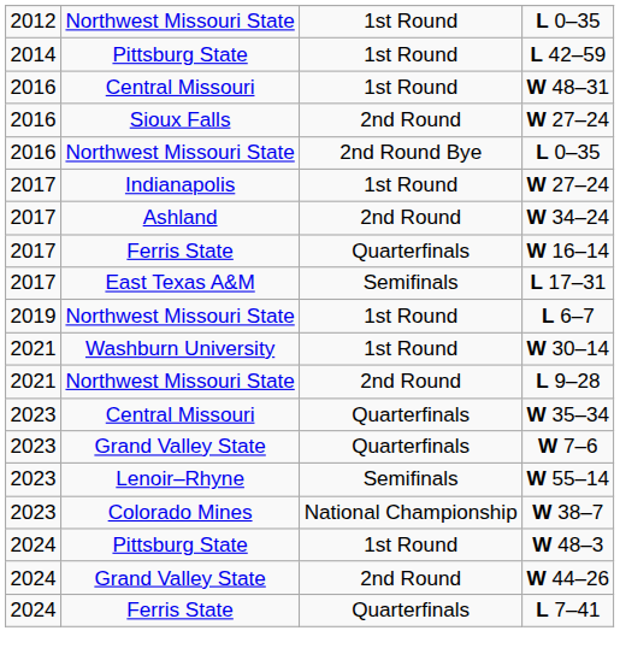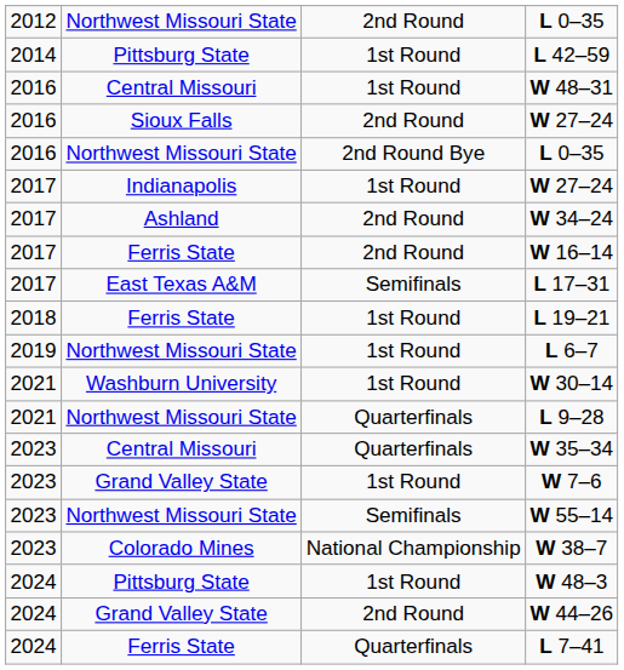 <table class="wikitable">
 <tr>
 </tr>
 <tr style="text-align:center;">
 <td>2012</td>
 <td><a href='#'>Northwest Missouri State</a></td>
-<td>1st Round</td>
+<td>2nd Round</td>
 <td><strong>L</strong> 0–35</td>
 </tr>
 <tr style="text-align:center;">
 <td>2014</td>
 <td><a href='#'>Pittsburg State</a></td>
 <td>1st Round</td>
 <td><strong>L</strong> 42–59</td>
 </tr>
 <tr style="text-align:center;">
 <td>2016</td>
 <td><a href='#'>Central Missouri</a></td>
 <td>1st Round</td>
 <td><strong>W</strong> 48–31</td>
 </tr>
 <tr style="text-align:center;">
 <td>2016</td>
 <td><a href='#'>Sioux Falls</a></td>
 <td>2nd Round</td>
 <td><strong>W</strong> 27–24 </td>
 </tr>
 <tr style="text-align:center;">
 <td>2016</td>
 <td><a href='#'>Northwest Missouri State</a></td>
 <td>2nd Round Bye</td>
 <td><strong>L</strong> 0–35</td>
 </tr>
 <tr style="text-align:center;">
 <td>2017</td>
 <td><a href='#'>Indianapolis</a></td>
 <td>1st Round</td>
 <td><strong>W</strong> 27–24</td>
 </tr>
 <tr style="text-align:center;">
 <td>2017</td>
 <td><a href='#'>Ashland</a></td>
 <td>2nd Round</td>
 <td><strong>W</strong> 34–24</td>
 </tr>
 <tr style="text-align:center;">
 <td>2017</td>
 <td><a href='#'>Ferris State</a></td>
-<td>Quarterfinals</td>
+<td>2nd Round</td>
 <td><strong>W</strong> 16–14</td>
 </tr>
 <tr style="text-align:center;">
 <td>2017</td>
 <td><a href='#'>East Texas A&M</a></td>
 <td>Semifinals</td>
 <td><strong>L</strong> 17–31</td>
+</tr>
+<tr style="text-align:center;">
+<td>2018</td>
+<td><a href='#'>Ferris State</a></td>
+<td>1st Round</td>
+<td><strong>L</strong> 19–21</td>
 </tr>
 <tr style="text-align:center;">
 <td>2019</td>
 <td><a href='#'>Northwest Missouri State</a></td>
 <td>1st Round</td>
 <td><strong>L</strong> 6–7</td>
 </tr>
 <tr style="text-align:center;">
 <td>2021</td>
 <td><a href='#'>Washburn University</a></td>
 <td>1st Round</td>
 <td><strong>W</strong> 30–14</td>
 </tr>
 <tr style="text-align:center;">
 <td>2021</td>
 <td><a href='#'>Northwest Missouri State</a></td>
-<td>2nd Round</td>
+<td>Quarterfinals</td>
 <td><strong>L</strong> 9–28</td>
 </tr>
 <tr style="text-align:center;">
 <td>2023</td>
 <td><a href='#'>Central Missouri</a></td>
 <td>Quarterfinals</td>
 <td><strong>W</strong> 35–34</td>
 </tr>
 <tr style="text-align:center;">
 <td>2023</td>
 <td><a href='#'>Grand Valley State</a></td>
-<td>Quarterfinals</td>
+<td>1st Round</td>
 <td><strong>W</strong> 7–6</td>
 </tr>
 <tr style="text-align:center;">
 <td>2023</td>
-<td><a href='#'>Lenoir–Rhyne</a></td>
+<td><a href='#'>Northwest Missouri State</a></td>
 <td>Semifinals</td>
 <td><strong>W</strong> 55–14</td>
 </tr>
 <tr style="text-align:center;">
 <td>2023</td>
 <td><a href='#'>Colorado Mines</a></td>
 <td>National Championship</td>
 <td><strong>W</strong> 38–7</td>
 </tr>
 <tr style="text-align:center;">
 <td>2024</td>
 <td><a href='#'>Pittsburg State</a></td>
 <td>1st Round</td>
 <td><strong>W</strong> 48–3</td>
 </tr>
 <tr style="text-align:center;">
 <td>2024</td>
 <td><a href='#'>Grand Valley State</a></td>
 <td>2nd Round</td>
 <td><strong>W</strong> 44–26</td>
 </tr>
 <tr style="text-align:center;">
 <td>2024</td>
 <td><a href='#'>Ferris State</a></td>
 <td>Quarterfinals</td>
 <td><strong>L</strong> 7–41</td>
 </tr>
 </table>
